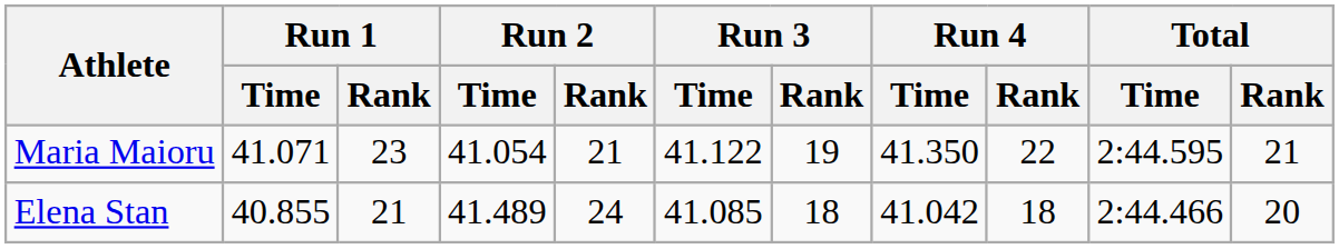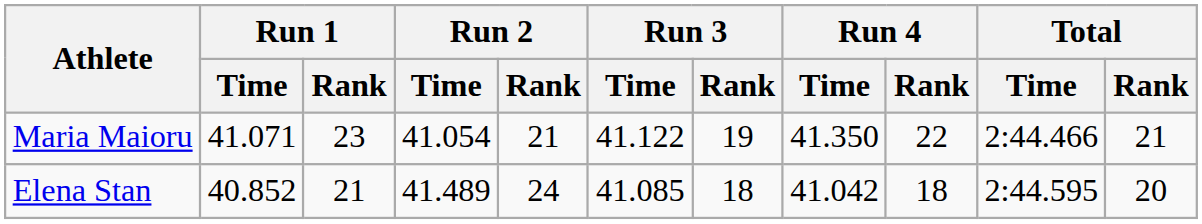 <table class="wikitable" border="1" style="font-size:90%">
 <tr>
 <th rowspan="2">Athlete</th>
 <th colspan="2">Run 1</th>
 <th colspan="2">Run 2</th>
 <th colspan="2">Run 3</th>
 <th colspan="2">Run 4</th>
 <th colspan="2">Total</th>
 </tr>
 <tr>
 <th>Time</th>
 <th>Rank</th>
 <th>Time</th>
 <th>Rank</th>
 <th>Time</th>
 <th>Rank</th>
 <th>Time</th>
 <th>Rank</th>
 <th>Time</th>
 <th>Rank</th>
 </tr>
 <tr>
 <td><a href='#'>Maria Maioru</a></td>
 <td align="center">41.071</td>
 <td align="center">23</td>
 <td align="center">41.054</td>
 <td align="center">21</td>
 <td align="center">41.122</td>
 <td align="center">19</td>
 <td align="center">41.350</td>
 <td align="center">22</td>
-<td align="center">2:44.595</td>
+<td align="center">2:44.466</td>
 <td align="center">21</td>
 </tr>
 <tr>
 <td><a href='#'>Elena Stan</a></td>
-<td align="center">40.855</td>
+<td align="center">40.852</td>
 <td align="center">21</td>
 <td align="center">41.489</td>
 <td align="center">24</td>
 <td align="center">41.085</td>
 <td align="center">18</td>
 <td align="center">41.042</td>
 <td align="center">18</td>
-<td align="center">2:44.466</td>
+<td align="center">2:44.595</td>
 <td align="center">20</td>
 </tr>
 </table>
